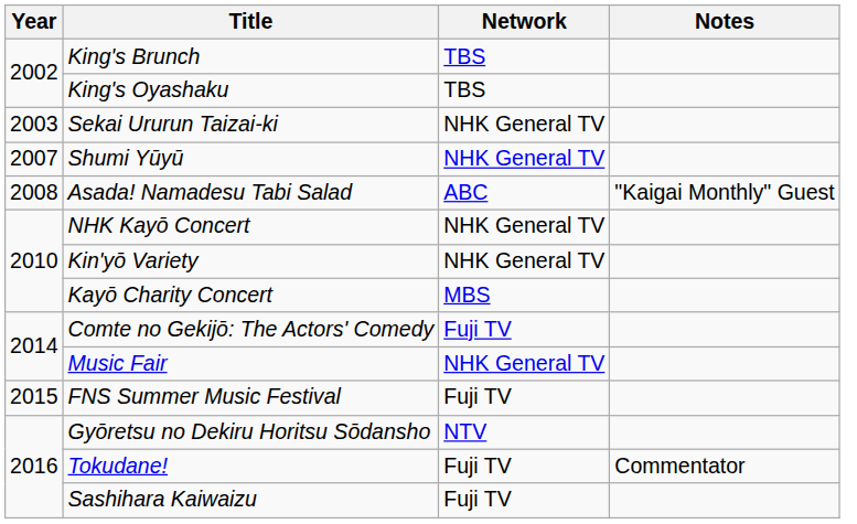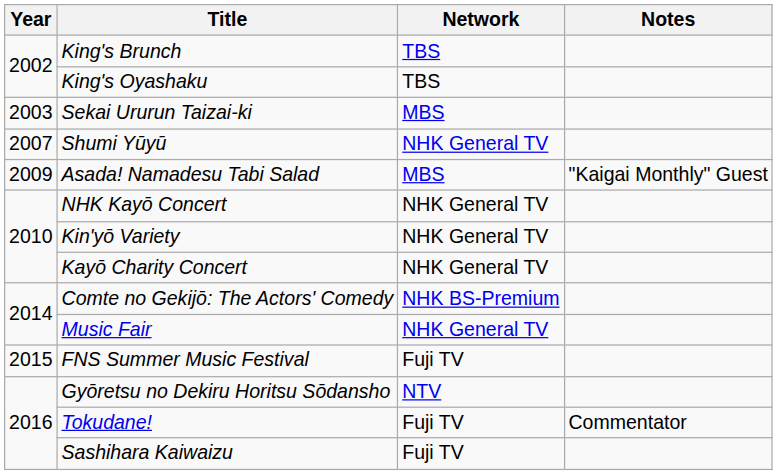 <table class="wikitable">
 <tr>
 <th>Year</th>
 <th>Title</th>
 <th>Network</th>
 <th>Notes</th>
 </tr>
 <tr>
 <td rowspan="2">2002</td>
 <td><em>King's Brunch</em></td>
 <td><a href='#'>TBS</a></td>
 <td></td>
 </tr>
 <tr>
 <td><em>King's Oyashaku</em></td>
 <td>TBS</td>
 <td></td>
 </tr>
 <tr>
 <td>2003</td>
 <td><em>Sekai Ururun Taizai-ki</em></td>
-<td>NHK General TV</td>
+<td><a href='#'>MBS</a></td>
 <td></td>
 </tr>
 <tr>
 <td>2007</td>
 <td><em>Shumi Yūyū</em></td>
 <td><a href='#'>NHK General TV</a></td>
 <td></td>
 </tr>
 <tr>
-<td>2008</td>
+<td>2009</td>
 <td><em>Asada! Namadesu Tabi Salad</em></td>
-<td><a href='#'>ABC</a></td>
+<td><a href='#'>MBS</a></td>
 <td>"Kaigai Monthly" Guest</td>
 </tr>
 <tr>
 <td rowspan="3">2010</td>
 <td><em>NHK Kayō Concert</em></td>
 <td>NHK General TV</td>
 <td></td>
 </tr>
 <tr>
 <td><em>Kin'yō Variety</em></td>
 <td>NHK General TV</td>
 <td></td>
 </tr>
 <tr>
 <td><em>Kayō Charity Concert</em></td>
-<td><a href='#'>MBS</a></td>
+<td>NHK General TV</td>
 <td></td>
 </tr>
 <tr>
 <td rowspan="2">2014</td>
 <td><em>Comte no Gekijō: The Actors' Comedy</em></td>
-<td><a href='#'>Fuji TV</a></td>
+<td><a href='#'>NHK BS-Premium</a></td>
 <td></td>
 </tr>
 <tr>
 <td><em><a href='#'>Music Fair</a></em></td>
 <td><a href='#'>NHK General TV</a></td>
 <td></td>
 </tr>
 <tr>
 <td>2015</td>
 <td><em>FNS Summer Music Festival</em></td>
 <td>Fuji TV</td>
 <td></td>
 </tr>
 <tr>
 <td rowspan="3">2016</td>
 <td><em>Gyōretsu no Dekiru Horitsu Sōdansho</em></td>
 <td><a href='#'>NTV</a></td>
 <td></td>
 </tr>
 <tr>
 <td><em><a href='#'>Tokudane!</a></em></td>
 <td>Fuji TV</td>
 <td>Commentator</td>
 </tr>
 <tr>
 <td><em>Sashihara Kaiwaizu</em></td>
 <td>Fuji TV</td>
 <td></td>
 </tr>
 </table>
